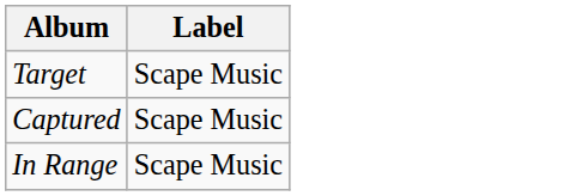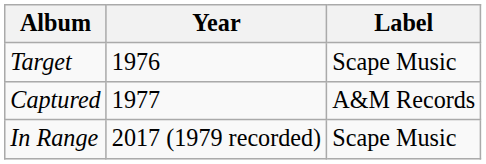 <table class="wikitable">
 <tr>
 <th>Album</th>
+<th>Year</th>
 <th>Label</th>
 </tr>
 <tr>
 <td><em>Target</em></td>
+<td>1976</td>
 <td>Scape Music</td>
 </tr>
 <tr>
 <td><em>Captured</em></td>
-<td>Scape Music</td>
+<td>1977</td>
+<td>A&M Records</td>
 </tr>
 <tr>
 <td><em>In Range</em></td>
+<td>2017 (1979 recorded)</td>
 <td>Scape Music</td>
 </tr>
 </table>
